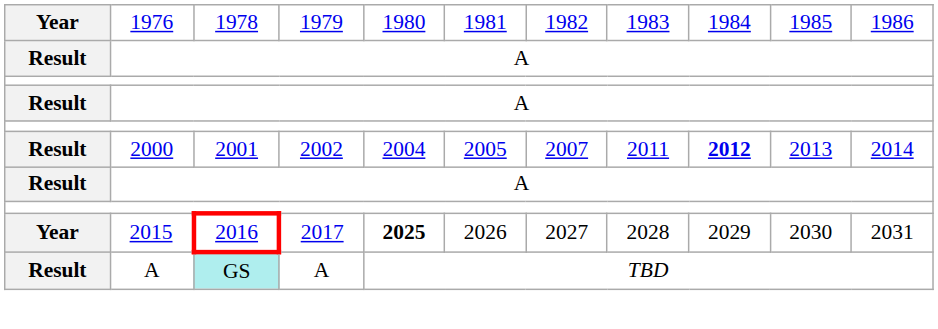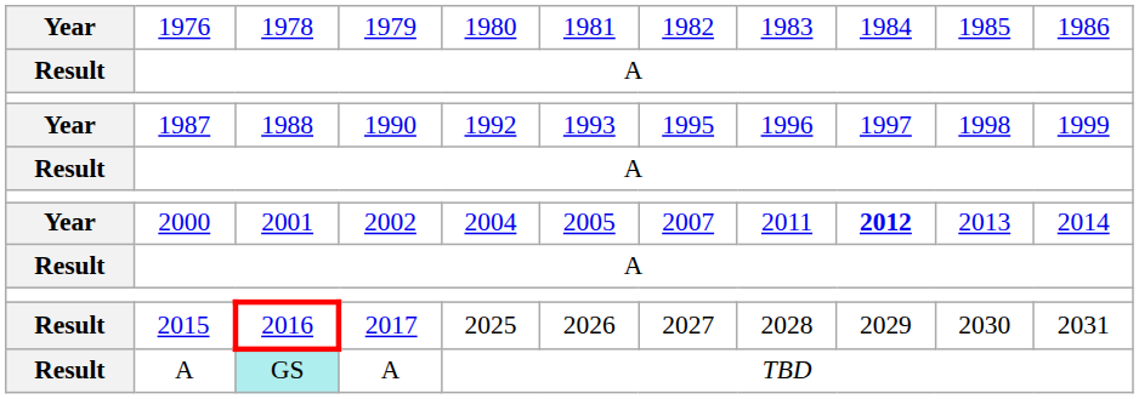 <table class="wikitable" style="text-align:center; font-size:90%; background:white;" width="100%">
 <tr>
 <th>Year</th>
 <td><a href='#'>1976</a></td>
 <td><a href='#'>1978</a></td>
 <td><a href='#'>1979</a></td>
 <td><a href='#'>1980</a></td>
 <td><a href='#'>1981</a></td>
 <td><a href='#'>1982</a></td>
 <td><a href='#'>1983</a></td>
 <td><a href='#'>1984</a></td>
 <td><a href='#'>1985</a></td>
 <td><a href='#'>1986</a></td>
 </tr>
 <tr>
 <th>Result</th>
 <td colspan="10">A</td>
 </tr>
 <tr>
 <td colspan="11"></td>
 </tr>
 <tr>
+<th>Year</th>
+<td><a href='#'>1987</a></td>
+<td><a href='#'>1988</a></td>
+<td><a href='#'>1990</a></td>
+<td><a href='#'>1992</a></td>
+<td><a href='#'>1993</a></td>
+<td><a href='#'>1995</a></td>
+<td><a href='#'>1996</a></td>
+<td><a href='#'>1997</a></td>
+<td><a href='#'>1998</a></td>
+<td><a href='#'>1999</a></td>
+</tr>
+<tr>
 <th>Result</th>
 <td colspan="10">A</td>
 </tr>
 <tr>
 <td colspan="11"></td>
 </tr>
 <tr>
-<th>Result</th>
+<th>Year</th>
 <td><a href='#'>2000</a></td>
 <td><a href='#'>2001</a></td>
 <td><a href='#'>2002</a></td>
 <td><a href='#'>2004</a></td>
 <td><a href='#'>2005</a></td>
 <td><a href='#'>2007</a></td>
 <td><a href='#'>2011</a></td>
 <td><strong><a href='#'>2012</a></strong></td>
 <td><a href='#'>2013</a></td>
 <td><a href='#'>2014</a></td>
 </tr>
 <tr>
 <th>Result</th>
 <td colspan="10">A</td>
 </tr>
 <tr>
 <td colspan="11"></td>
 </tr>
 <tr>
-<th>Year</th>
+<th>Result</th>
 <td><a href='#'>2015</a></td>
 <td style="border: 3px solid red"><a href='#'>2016</a></td>
 <td><a href='#'>2017</a></td>
-<td><strong>2025</strong></td>
+<td>2025</td>
 <td>2026</td>
 <td>2027</td>
 <td>2028</td>
 <td>2029</td>
 <td>2030</td>
 <td>2031</td>
 </tr>
 <tr>
 <th>Result</th>
 <td>A</td>
 <td bgcolor="afeeee">GS</td>
 <td>A</td>
 <td colspan="7"><em>TBD</em></td>
 </tr>
 </table>
